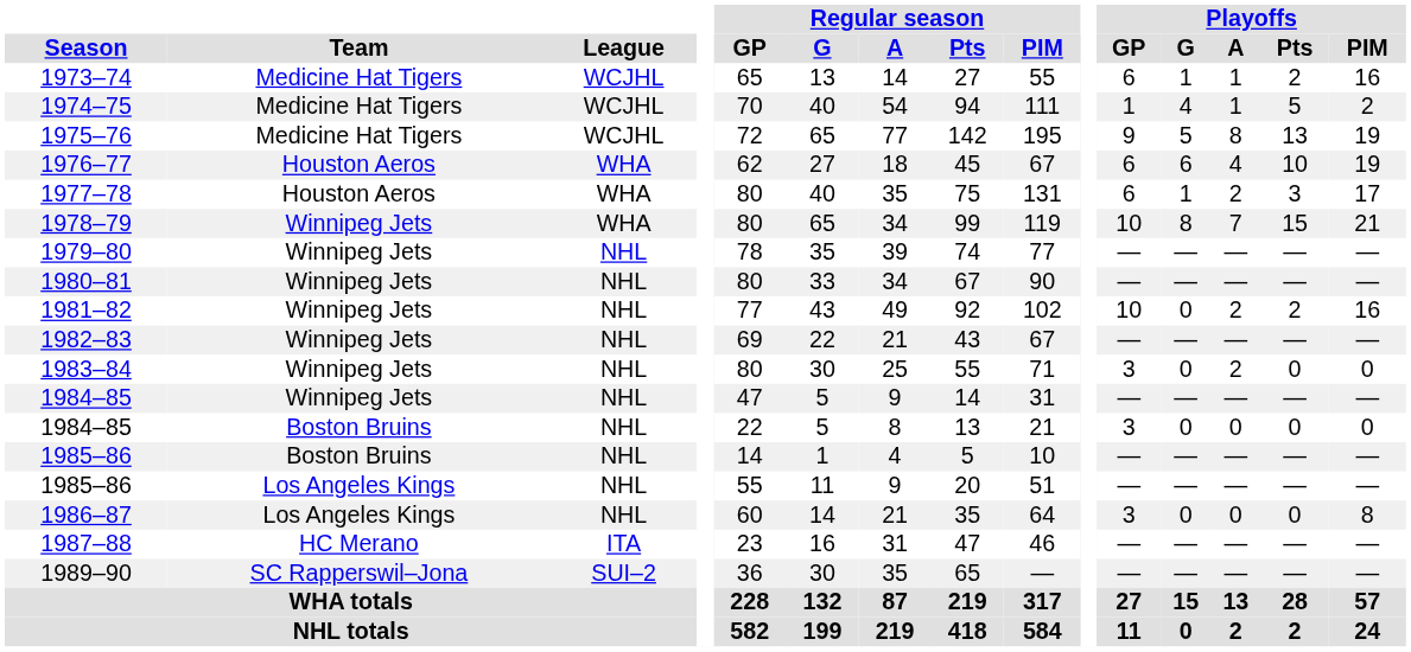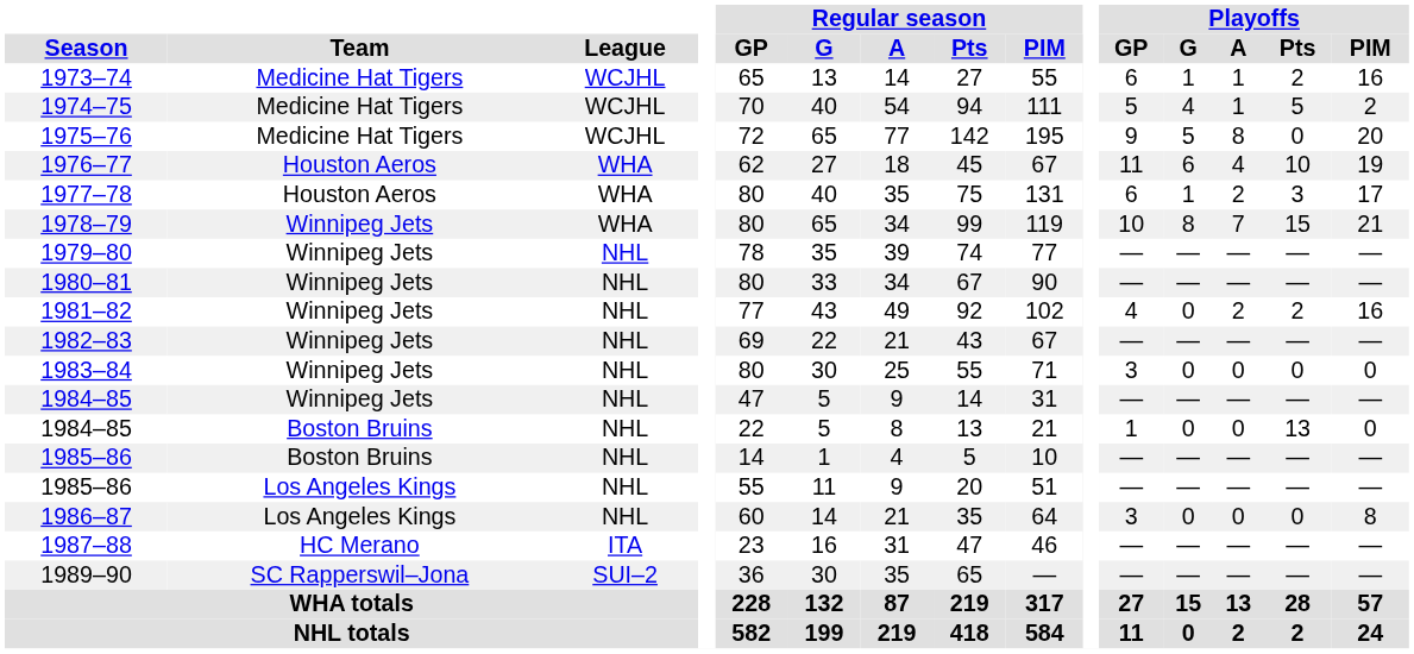 <table border="0" cellpadding="1" cellspacing="0" style="text-align:center; width:60em">
 <tr bgcolor="#e0e0e0">
 <th colspan="3" bgcolor="#ffffff"> </th>
 <th rowspan="99" bgcolor="#ffffff"> </th>
 <th colspan="5"><a href='#'>Regular season</a></th>
 <th rowspan="99" bgcolor="#ffffff"> </th>
 <th colspan="5"><a href='#'>Playoffs</a></th>
 </tr>
 <tr bgcolor="#e0e0e0">
 <th><a href='#'>Season</a></th>
 <th>Team</th>
 <th>League</th>
 <th>GP</th>
 <th><a href='#'>G</a></th>
 <th><a href='#'>A</a></th>
 <th><a href='#'>Pts</a></th>
 <th><a href='#'>PIM</a></th>
 <th>GP</th>
 <th>G</th>
 <th>A</th>
 <th>Pts</th>
 <th>PIM</th>
 </tr>
 <tr>
 <td><a href='#'>1973–74</a></td>
 <td><a href='#'>Medicine Hat Tigers</a></td>
 <td><a href='#'>WCJHL</a></td>
 <td>65</td>
 <td>13</td>
 <td>14</td>
 <td>27</td>
 <td>55</td>
 <td>6</td>
 <td>1</td>
 <td>1</td>
 <td>2</td>
 <td>16</td>
 </tr>
 <tr bgcolor="#f0f0f0">
 <td><a href='#'>1974–75</a></td>
 <td>Medicine Hat Tigers</td>
 <td>WCJHL</td>
 <td>70</td>
 <td>40</td>
 <td>54</td>
 <td>94</td>
 <td>111</td>
-<td>1</td>
+<td>5</td>
 <td>4</td>
 <td>1</td>
 <td>5</td>
 <td>2</td>
 </tr>
 <tr>
 <td><a href='#'>1975–76</a></td>
 <td>Medicine Hat Tigers</td>
 <td>WCJHL</td>
 <td>72</td>
 <td>65</td>
 <td>77</td>
 <td>142</td>
 <td>195</td>
 <td>9</td>
 <td>5</td>
 <td>8</td>
-<td>13</td>
-<td>19</td>
+<td>0</td>
+<td>20</td>
 </tr>
 <tr bgcolor="#f0f0f0">
 <td><a href='#'>1976–77</a></td>
 <td><a href='#'>Houston Aeros</a></td>
 <td><a href='#'>WHA</a></td>
 <td>62</td>
 <td>27</td>
 <td>18</td>
 <td>45</td>
 <td>67</td>
-<td>6</td>
+<td>11</td>
 <td>6</td>
 <td>4</td>
 <td>10</td>
 <td>19</td>
 </tr>
 <tr>
 <td><a href='#'>1977–78</a></td>
 <td>Houston Aeros</td>
 <td>WHA</td>
 <td>80</td>
 <td>40</td>
 <td>35</td>
 <td>75</td>
 <td>131</td>
 <td>6</td>
 <td>1</td>
 <td>2</td>
 <td>3</td>
 <td>17</td>
 </tr>
 <tr bgcolor="#f0f0f0">
 <td><a href='#'>1978–79</a></td>
 <td><a href='#'>Winnipeg Jets</a></td>
 <td>WHA</td>
 <td>80</td>
 <td>65</td>
 <td>34</td>
 <td>99</td>
 <td>119</td>
 <td>10</td>
 <td>8</td>
 <td>7</td>
 <td>15</td>
 <td>21</td>
 </tr>
 <tr>
 <td><a href='#'>1979–80</a></td>
 <td>Winnipeg Jets</td>
 <td><a href='#'>NHL</a></td>
 <td>78</td>
 <td>35</td>
 <td>39</td>
 <td>74</td>
 <td>77</td>
 <td>—</td>
 <td>—</td>
 <td>—</td>
 <td>—</td>
 <td>—</td>
 </tr>
 <tr bgcolor="#f0f0f0">
 <td><a href='#'>1980–81</a></td>
 <td>Winnipeg Jets</td>
 <td>NHL</td>
 <td>80</td>
 <td>33</td>
 <td>34</td>
 <td>67</td>
 <td>90</td>
 <td>—</td>
 <td>—</td>
 <td>—</td>
 <td>—</td>
 <td>—</td>
 </tr>
 <tr>
 <td><a href='#'>1981–82</a></td>
 <td>Winnipeg Jets</td>
 <td>NHL</td>
 <td>77</td>
 <td>43</td>
 <td>49</td>
 <td>92</td>
 <td>102</td>
-<td>10</td>
+<td>4</td>
 <td>0</td>
 <td>2</td>
 <td>2</td>
 <td>16</td>
 </tr>
 <tr bgcolor="#f0f0f0">
 <td><a href='#'>1982–83</a></td>
 <td>Winnipeg Jets</td>
 <td>NHL</td>
 <td>69</td>
 <td>22</td>
 <td>21</td>
 <td>43</td>
 <td>67</td>
 <td>—</td>
 <td>—</td>
 <td>—</td>
 <td>—</td>
 <td>—</td>
 </tr>
 <tr>
 <td><a href='#'>1983–84</a></td>
 <td>Winnipeg Jets</td>
 <td>NHL</td>
 <td>80</td>
 <td>30</td>
 <td>25</td>
 <td>55</td>
 <td>71</td>
 <td>3</td>
 <td>0</td>
-<td>2</td>
+<td>0</td>
 <td>0</td>
 <td>0</td>
 </tr>
 <tr bgcolor="#f0f0f0">
 <td><a href='#'>1984–85</a></td>
 <td>Winnipeg Jets</td>
 <td>NHL</td>
 <td>47</td>
 <td>5</td>
 <td>9</td>
 <td>14</td>
 <td>31</td>
 <td>—</td>
 <td>—</td>
 <td>—</td>
 <td>—</td>
 <td>—</td>
 </tr>
 <tr>
 <td>1984–85</td>
 <td><a href='#'>Boston Bruins</a></td>
 <td>NHL</td>
 <td>22</td>
 <td>5</td>
 <td>8</td>
 <td>13</td>
 <td>21</td>
-<td>3</td>
+<td>1</td>
 <td>0</td>
 <td>0</td>
-<td>0</td>
+<td>13</td>
 <td>0</td>
 </tr>
 <tr bgcolor="#f0f0f0">
 <td><a href='#'>1985–86</a></td>
 <td>Boston Bruins</td>
 <td>NHL</td>
 <td>14</td>
 <td>1</td>
 <td>4</td>
 <td>5</td>
 <td>10</td>
 <td>—</td>
 <td>—</td>
 <td>—</td>
 <td>—</td>
 <td>—</td>
 </tr>
 <tr>
 <td>1985–86</td>
 <td><a href='#'>Los Angeles Kings</a></td>
 <td>NHL</td>
 <td>55</td>
 <td>11</td>
 <td>9</td>
 <td>20</td>
 <td>51</td>
 <td>—</td>
 <td>—</td>
 <td>—</td>
 <td>—</td>
 <td>—</td>
 </tr>
 <tr bgcolor="#f0f0f0">
 <td><a href='#'>1986–87</a></td>
 <td>Los Angeles Kings</td>
 <td>NHL</td>
 <td>60</td>
 <td>14</td>
 <td>21</td>
 <td>35</td>
 <td>64</td>
 <td>3</td>
 <td>0</td>
 <td>0</td>
 <td>0</td>
 <td>8</td>
 </tr>
 <tr>
 <td><a href='#'>1987–88</a></td>
 <td><a href='#'>HC Merano</a></td>
 <td><a href='#'>ITA</a></td>
 <td>23</td>
 <td>16</td>
 <td>31</td>
 <td>47</td>
 <td>46</td>
 <td>—</td>
 <td>—</td>
 <td>—</td>
 <td>—</td>
 <td>—</td>
 </tr>
 <tr bgcolor="#f0f0f0">
 <td>1989–90</td>
 <td><a href='#'>SC Rapperswil–Jona</a></td>
 <td><a href='#'>SUI–2</a></td>
 <td>36</td>
 <td>30</td>
 <td>35</td>
 <td>65</td>
 <td>—</td>
 <td>—</td>
 <td>—</td>
 <td>—</td>
 <td>—</td>
 <td>—</td>
 </tr>
 <tr bgcolor="#e0e0e0">
 <th colspan=3>WHA totals</th>
 <th>228</th>
 <th>132</th>
 <th>87</th>
 <th>219</th>
 <th>317</th>
 <th>27</th>
 <th>15</th>
 <th>13</th>
 <th>28</th>
 <th>57</th>
 </tr>
 <tr bgcolor="#e0e0e0">
 <th colspan=3>NHL totals</th>
 <th>582</th>
 <th>199</th>
 <th>219</th>
 <th>418</th>
 <th>584</th>
 <th>11</th>
 <th>0</th>
 <th>2</th>
 <th>2</th>
 <th>24</th>
 </tr>
 </table>
